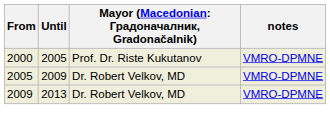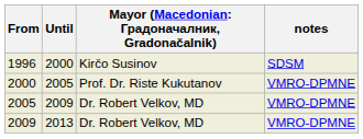 <table class="wikitable">
 <tr>
 <th>From</th>
 <th>Until</th>
 <th width="230px">Mayor (<a href='#'>Macedonian</a>: Градоначалник, Gradonačalnik)</th>
 <th>notes</th>
+</tr>
+<tr ---  bgcolor=#EFEFDB>
+<td>1996</td>
+<td>2000</td>
+<td>Kirčo Susinov </td>
+<td><a href='#'>SDSM</a></td>
 </tr>
 <tr ---  bgcolor=#EFEFDB>
 <td>2000</td>
 <td>2005</td>
 <td>Prof. Dr. Riste Kukutanov </td>
 <td><a href='#'>VMRO-DPMNE</a></td>
 </tr>
 <tr ---  bgcolor=#EFEFDB>
 <td>2005</td>
 <td>2009</td>
 <td>Dr. Robert Velkov, MD</td>
 <td><a href='#'>VMRO-DPMNE</a></td>
 </tr>
 <tr ---  bgcolor=#EFEFDB>
 <td>2009</td>
 <td>2013</td>
 <td>Dr. Robert Velkov, MD</td>
 <td><a href='#'>VMRO-DPMNE</a></td>
 </tr>
 </table>
